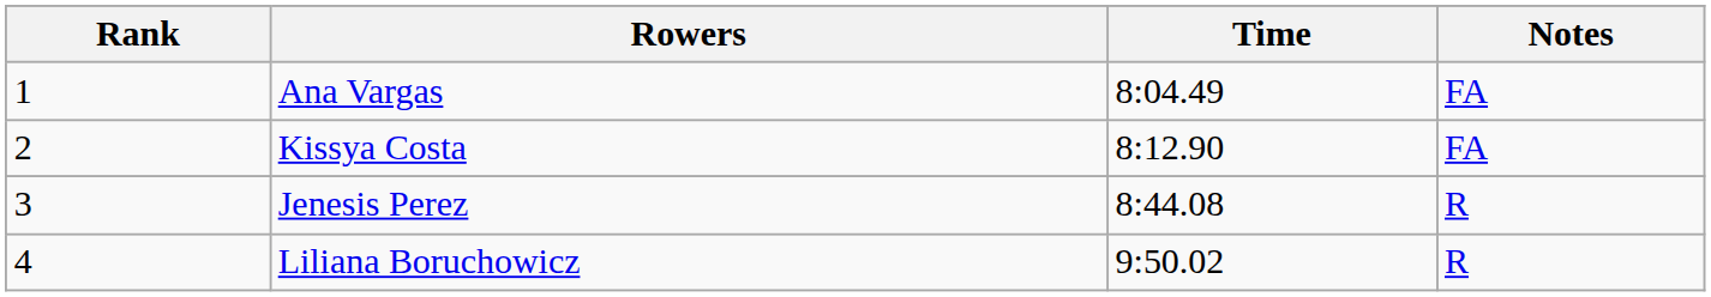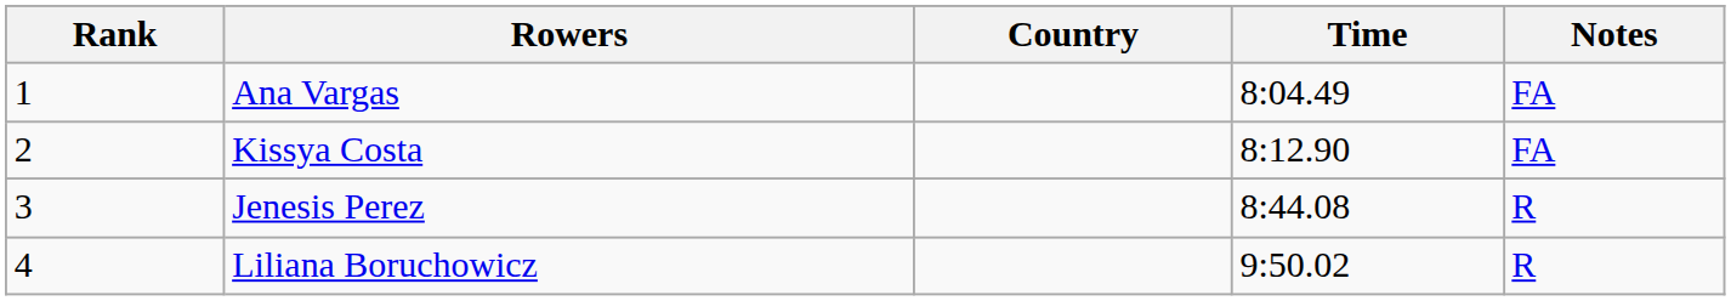 <table class="wikitable" width=60%>
 <tr>
 <th>Rank</th>
 <th>Rowers</th>
+<th>Country</th>
 <th>Time</th>
 <th>Notes</th>
 </tr>
 <tr>
 <td>1</td>
 <td><a href='#'>Ana Vargas</a></td>
+<td></td>
 <td>8:04.49</td>
 <td><a href='#'>FA</a></td>
 </tr>
 <tr>
 <td>2</td>
 <td><a href='#'>Kissya Costa</a></td>
+<td></td>
 <td>8:12.90</td>
 <td><a href='#'>FA</a></td>
 </tr>
 <tr>
 <td>3</td>
 <td><a href='#'>Jenesis Perez</a></td>
+<td></td>
 <td>8:44.08</td>
 <td><a href='#'>R</a></td>
 </tr>
 <tr>
 <td>4</td>
 <td><a href='#'>Liliana Boruchowicz</a></td>
+<td></td>
 <td>9:50.02</td>
 <td><a href='#'>R</a></td>
 </tr>
 </table>
